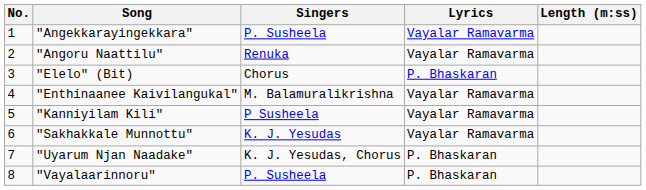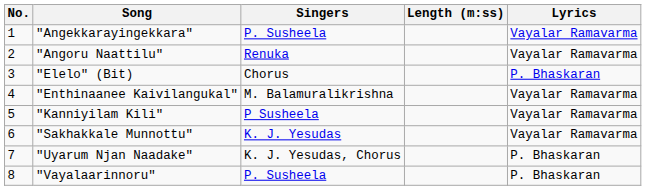 <table class="wikitable" style="font-size:95%;">
 <tr>
 <th>No.</th>
 <th>Song</th>
 <th>Singers</th>
+<th>Length (m:ss)</th>
 <th>Lyrics</th>
-<th>Length (m:ss)</th>
 </tr>
 <tr>
 <td>1</td>
 <td>"Angekkarayingekkara"</td>
 <td><a href='#'>P. Susheela</a></td>
+<td></td>
 <td><a href='#'>Vayalar Ramavarma</a></td>
-<td></td>
 </tr>
 <tr>
 <td>2</td>
 <td>"Angoru Naattilu"</td>
 <td><a href='#'>Renuka</a></td>
+<td></td>
 <td>Vayalar Ramavarma</td>
-<td></td>
 </tr>
 <tr>
 <td>3</td>
 <td>"Elelo" (Bit)</td>
 <td>Chorus</td>
+<td></td>
 <td><a href='#'>P. Bhaskaran</a></td>
-<td></td>
 </tr>
 <tr>
 <td>4</td>
 <td>"Enthinaanee Kaivilangukal"</td>
 <td>M. Balamuralikrishna</td>
+<td></td>
 <td>Vayalar Ramavarma</td>
-<td></td>
 </tr>
 <tr>
 <td>5</td>
 <td>"Kanniyilam Kili"</td>
 <td><a href='#'>P Susheela</a></td>
+<td></td>
 <td>Vayalar Ramavarma</td>
-<td></td>
 </tr>
 <tr>
 <td>6</td>
 <td>"Sakhakkale Munnottu"</td>
 <td><a href='#'>K. J. Yesudas</a></td>
+<td></td>
 <td>Vayalar Ramavarma</td>
-<td></td>
 </tr>
 <tr>
 <td>7</td>
 <td>"Uyarum Njan Naadake"</td>
 <td>K. J. Yesudas, Chorus</td>
+<td></td>
 <td>P. Bhaskaran</td>
-<td></td>
 </tr>
 <tr>
 <td>8</td>
 <td>"Vayalaarinnoru"</td>
 <td><a href='#'>P. Susheela</a></td>
+<td></td>
 <td>P. Bhaskaran</td>
-<td></td>
 </tr>
 </table>
